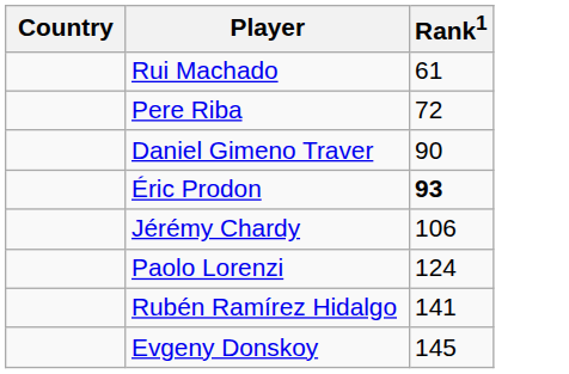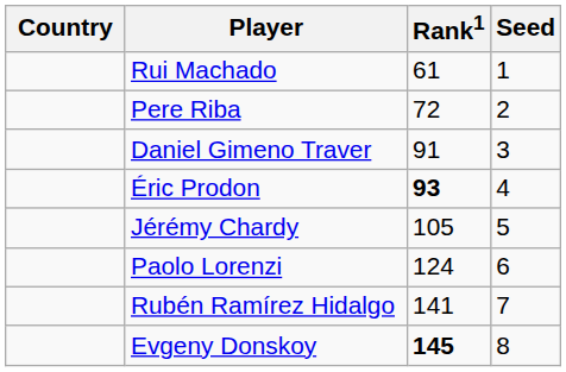 <table class="sortable wikitable">
 <tr>
 <th width="70">Country</th>
 <th width="175">Player</th>
 <th>Rank<sup>1</sup></th>
+<th>Seed</th>
 </tr>
 <tr>
 <td></td>
 <td><a href='#'>Rui Machado</a></td>
 <td>61</td>
+<td>1</td>
 </tr>
 <tr>
 <td></td>
 <td><a href='#'>Pere Riba</a></td>
 <td>72</td>
+<td>2</td>
 </tr>
 <tr>
 <td></td>
 <td><a href='#'>Daniel Gimeno Traver</a></td>
-<td>90</td>
+<td>91</td>
+<td>3</td>
 </tr>
 <tr>
 <td></td>
 <td><a href='#'>Éric Prodon</a></td>
 <td><strong>93</strong></td>
+<td>4</td>
 </tr>
 <tr>
 <td></td>
 <td><a href='#'>Jérémy Chardy</a></td>
-<td>106</td>
+<td>105</td>
+<td>5</td>
 </tr>
 <tr>
 <td></td>
 <td><a href='#'>Paolo Lorenzi</a></td>
 <td>124</td>
+<td>6</td>
 </tr>
 <tr>
 <td></td>
 <td><a href='#'>Rubén Ramírez Hidalgo</a></td>
 <td>141</td>
+<td>7</td>
 </tr>
 <tr>
 <td></td>
 <td><a href='#'>Evgeny Donskoy</a></td>
-<td>145</td>
+<td><strong>145</strong></td>
+<td>8</td>
 </tr>
 </table>
